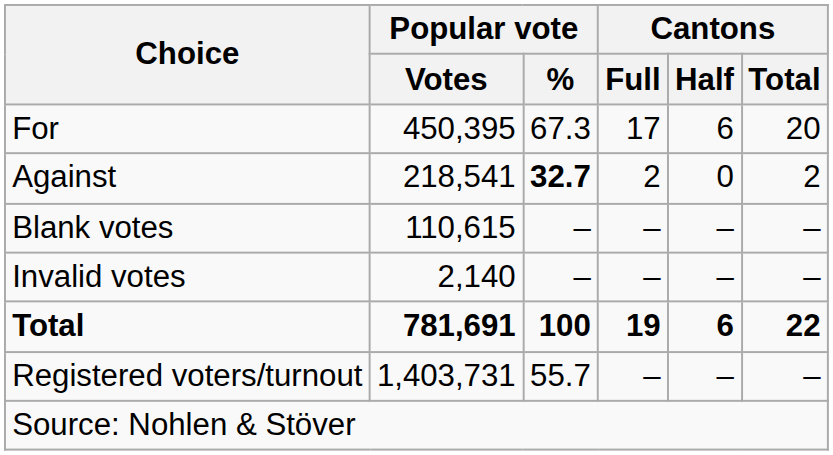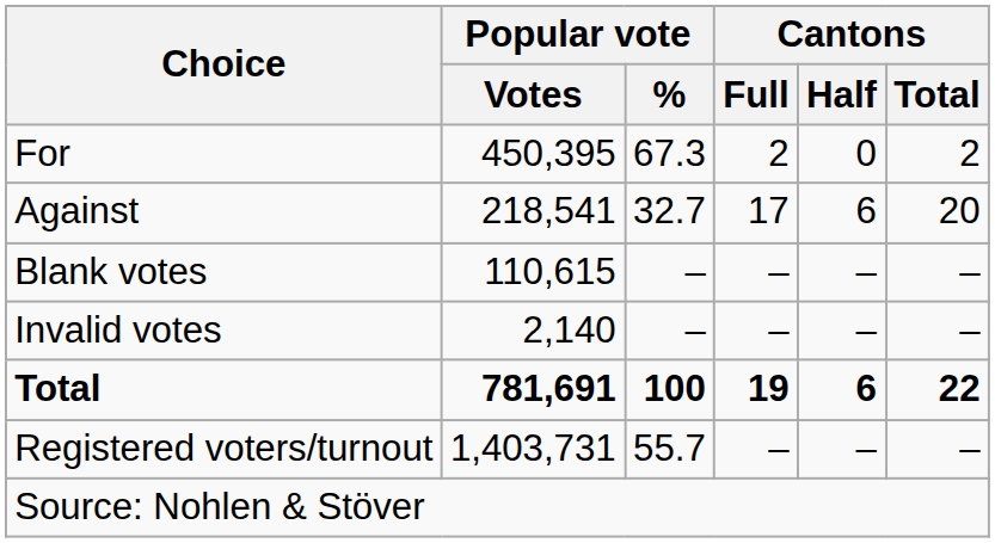 <table class=wikitable style=text-align:right>
 <tr>
 <th rowspan=2>Choice</th>
 <th colspan=2>Popular vote</th>
 <th colspan=3>Cantons</th>
 </tr>
 <tr>
 <th>Votes</th>
 <th>%</th>
 <th>Full</th>
 <th>Half</th>
 <th>Total</th>
 </tr>
 <tr>
 <td align=left>For</td>
 <td>450,395</td>
 <td>67.3</td>
-<td>17</td>
-<td>6</td>
-<td>20</td>
+<td>2</td>
+<td>0</td>
+<td>2</td>
 </tr>
 <tr>
 <td align=left>Against</td>
 <td>218,541</td>
-<td><strong>32.7</strong></td>
-<td>2</td>
-<td>0</td>
-<td>2</td>
+<td>32.7</td>
+<td>17</td>
+<td>6</td>
+<td>20</td>
 </tr>
 <tr>
 <td align=left>Blank votes</td>
 <td>110,615</td>
 <td>–</td>
 <td>–</td>
 <td>–</td>
 <td>–</td>
 </tr>
 <tr>
 <td align=left>Invalid votes</td>
 <td>2,140</td>
 <td>–</td>
 <td>–</td>
 <td>–</td>
 <td>–</td>
 </tr>
 <tr>
 <td align=left><strong>Total</strong></td>
 <td><strong>781,691</strong></td>
 <td><strong>100</strong></td>
 <td><strong>19</strong></td>
 <td><strong>6</strong></td>
 <td><strong>22</strong></td>
 </tr>
 <tr>
 <td align=left>Registered voters/turnout</td>
 <td>1,403,731</td>
 <td>55.7</td>
 <td>–</td>
 <td>–</td>
 <td>–</td>
 </tr>
 <tr>
 <td align=left colspan=6>Source: Nohlen & Stöver</td>
 </tr>
 </table>
